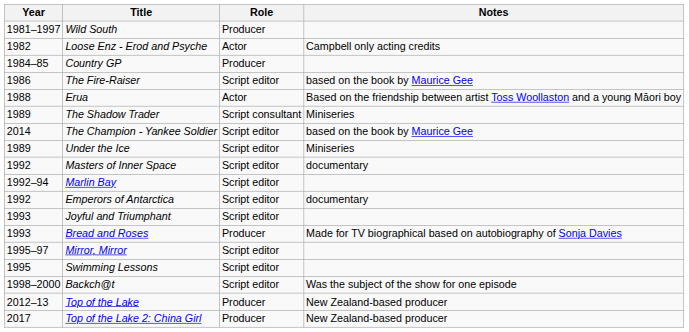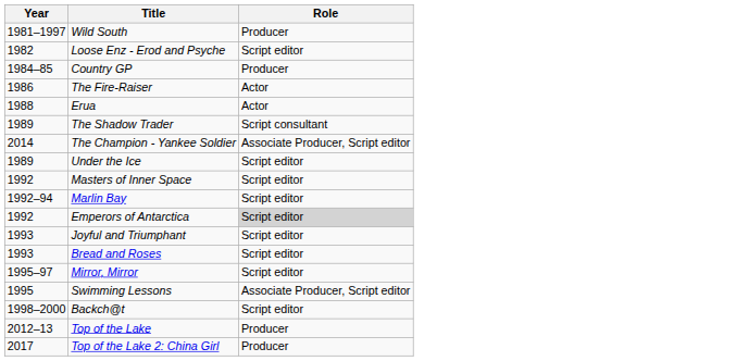 <table class="wikitable sortable">
 <tr>
 <th>Year</th>
 <th>Title</th>
 <th>Role</th>
-<th class="unsortable">Notes</th>
 </tr>
 <tr>
 <td>1981–1997</td>
 <td><em>Wild South</em></td>
 <td>Producer</td>
-<td></td>
 </tr>
 <tr>
 <td>1982</td>
 <td><em>Loose Enz - Erod and Psyche</em></td>
-<td>Actor</td>
-<td>Campbell only acting credits</td>
+<td>Script editor</td>
 </tr>
 <tr>
 <td>1984–85</td>
 <td><em>Country GP</em></td>
 <td>Producer</td>
-<td></td>
 </tr>
 <tr>
 <td>1986</td>
 <td><em>The Fire-Raiser</em></td>
-<td>Script editor</td>
-<td>based on the book by <a href='#'>Maurice Gee</a></td>
+<td>Actor</td>
 </tr>
 <tr>
 <td>1988</td>
 <td><em>Erua</em></td>
 <td>Actor</td>
-<td>Based on the friendship between artist <a href='#'>Toss Woollaston</a> and a young Māori boy</td>
 </tr>
 <tr>
 <td>1989</td>
 <td><em>The Shadow Trader</em></td>
 <td>Script consultant</td>
-<td>Miniseries</td>
 </tr>
 <tr>
 <td>2014</td>
 <td><em>The Champion - Yankee Soldier</em></td>
-<td>Script editor</td>
-<td>based on the book by <a href='#'>Maurice Gee</a></td>
+<td>Associate Producer, Script editor</td>
 </tr>
 <tr>
 <td>1989</td>
 <td><em>Under the Ice</em></td>
 <td>Script editor</td>
-<td>Miniseries</td>
 </tr>
 <tr>
 <td>1992</td>
 <td><em>Masters of Inner Space</em></td>
 <td>Script editor</td>
-<td>documentary</td>
 </tr>
 <tr>
 <td>1992–94</td>
 <td><em><a href='#'>Marlin Bay</a></em></td>
 <td>Script editor</td>
-<td></td>
 </tr>
 <tr>
 <td>1992</td>
 <td><em>Emperors of Antarctica</em></td>
-<td>Script editor</td>
-<td>documentary</td>
+<td style="background: lightgrey;">Script editor</td>
 </tr>
 <tr>
 <td>1993</td>
 <td><em>Joyful and Triumphant</em></td>
 <td>Script editor</td>
-<td></td>
 </tr>
 <tr>
 <td>1993</td>
 <td><em><a href='#'>Bread and Roses</a></em></td>
-<td>Producer</td>
-<td>Made for TV biographical based on autobiography of <a href='#'>Sonja Davies</a></td>
+<td>Script editor</td>
 </tr>
 <tr>
 <td>1995–97</td>
 <td><em><a href='#'>Mirror, Mirror</a></em></td>
 <td>Script editor</td>
-<td></td>
 </tr>
 <tr>
 <td>1995</td>
 <td><em>Swimming Lessons</em></td>
-<td>Script editor</td>
-<td></td>
+<td>Associate Producer, Script editor</td>
 </tr>
 <tr>
 <td>1998–2000</td>
 <td><em>Backch@t</em></td>
 <td>Script editor</td>
-<td>Was the subject of the show for one episode</td>
 </tr>
 <tr>
 <td>2012–13</td>
 <td><em><a href='#'>Top of the Lake</a></em></td>
 <td>Producer</td>
-<td>New Zealand-based producer</td>
 </tr>
 <tr>
 <td>2017</td>
 <td><em><a href='#'>Top of the Lake 2: China Girl</a></em></td>
 <td>Producer</td>
-<td>New Zealand-based producer</td>
 </tr>
 </table>
